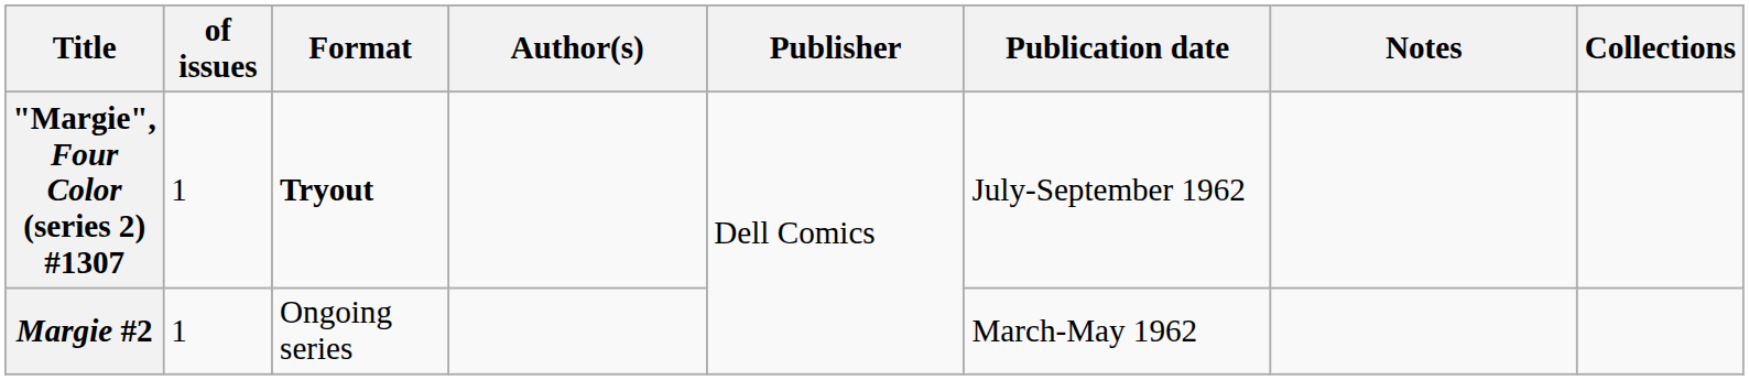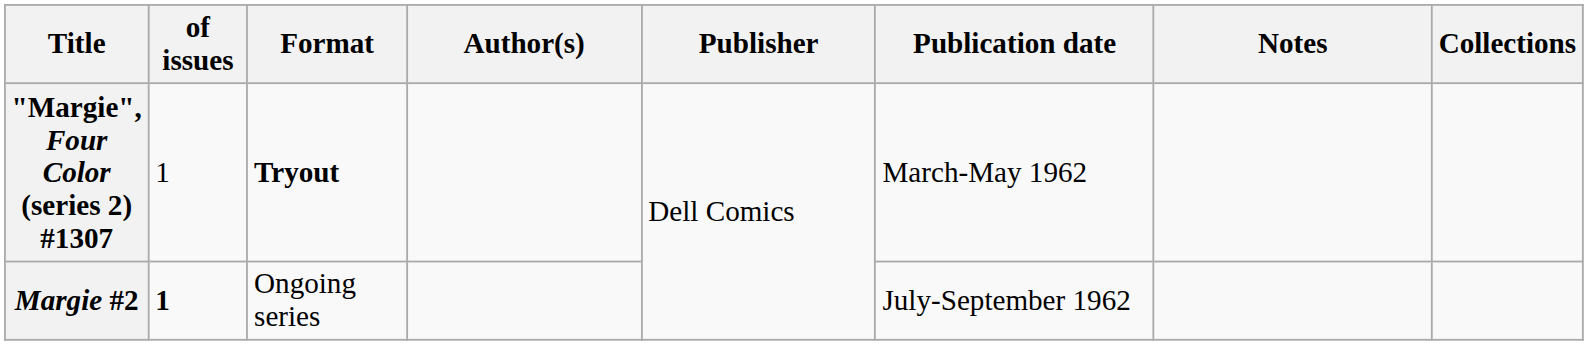 <table class="wikitable">
 <tr>
 <th>Title</th>
 <th style="width:40pt"> of issues</th>
 <th style="width:75pt">Format</th>
 <th style="width:125pt">Author(s)</th>
 <th style="width:125pt">Publisher</th>
 <th style="width:150pt">Publication date</th>
 <th style="width:175pt">Notes</th>
 <th>Collections</th>
 </tr>
 <tr>
 <th>"Margie", <em>Four Color</em> (series 2) #1307</th>
 <td>1</td>
 <td><strong>Tryout</strong></td>
 <td></td>
 <td rowspan="2">Dell Comics</td>
-<td>July-September 1962</td>
+<td>March-May 1962</td>
 <td></td>
 <td></td>
 </tr>
 <tr>
 <th><em>Margie</em> #2</th>
-<td>1</td>
+<td><strong>1</strong></td>
 <td>Ongoing series</td>
 <td></td>
-<td>March-May 1962</td>
+<td>July-September 1962</td>
 <td></td>
 <td></td>
 </tr>
 </table>
